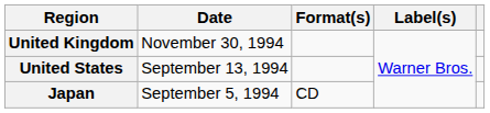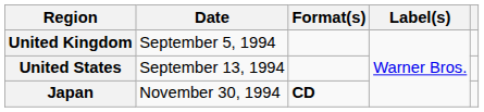 <table class="wikitable plainrowheaders">
 <tr>
 <th scope="col">Region</th>
 <th scope="col">Date</th>
 <th scope="col">Format(s)</th>
 <th scope="col">Label(s)</th>
 <th scope="col"></th>
 </tr>
 <tr>
 <th scope="row">United Kingdom</th>
-<td>November 30, 1994</td>
+<td>September 5, 1994</td>
 <td></td>
 <td rowspan="3"><a href='#'>Warner Bros.</a></td>
 <td></td>
 </tr>
 <tr>
 <th scope="row">United States</th>
 <td>September 13, 1994</td>
 <td></td>
 <td></td>
 </tr>
 <tr>
 <th scope="row">Japan</th>
-<td>September 5, 1994</td>
-<td>CD</td>
+<td>November 30, 1994</td>
+<td><strong>CD</strong></td>
 <td></td>
 </tr>
 </table>
